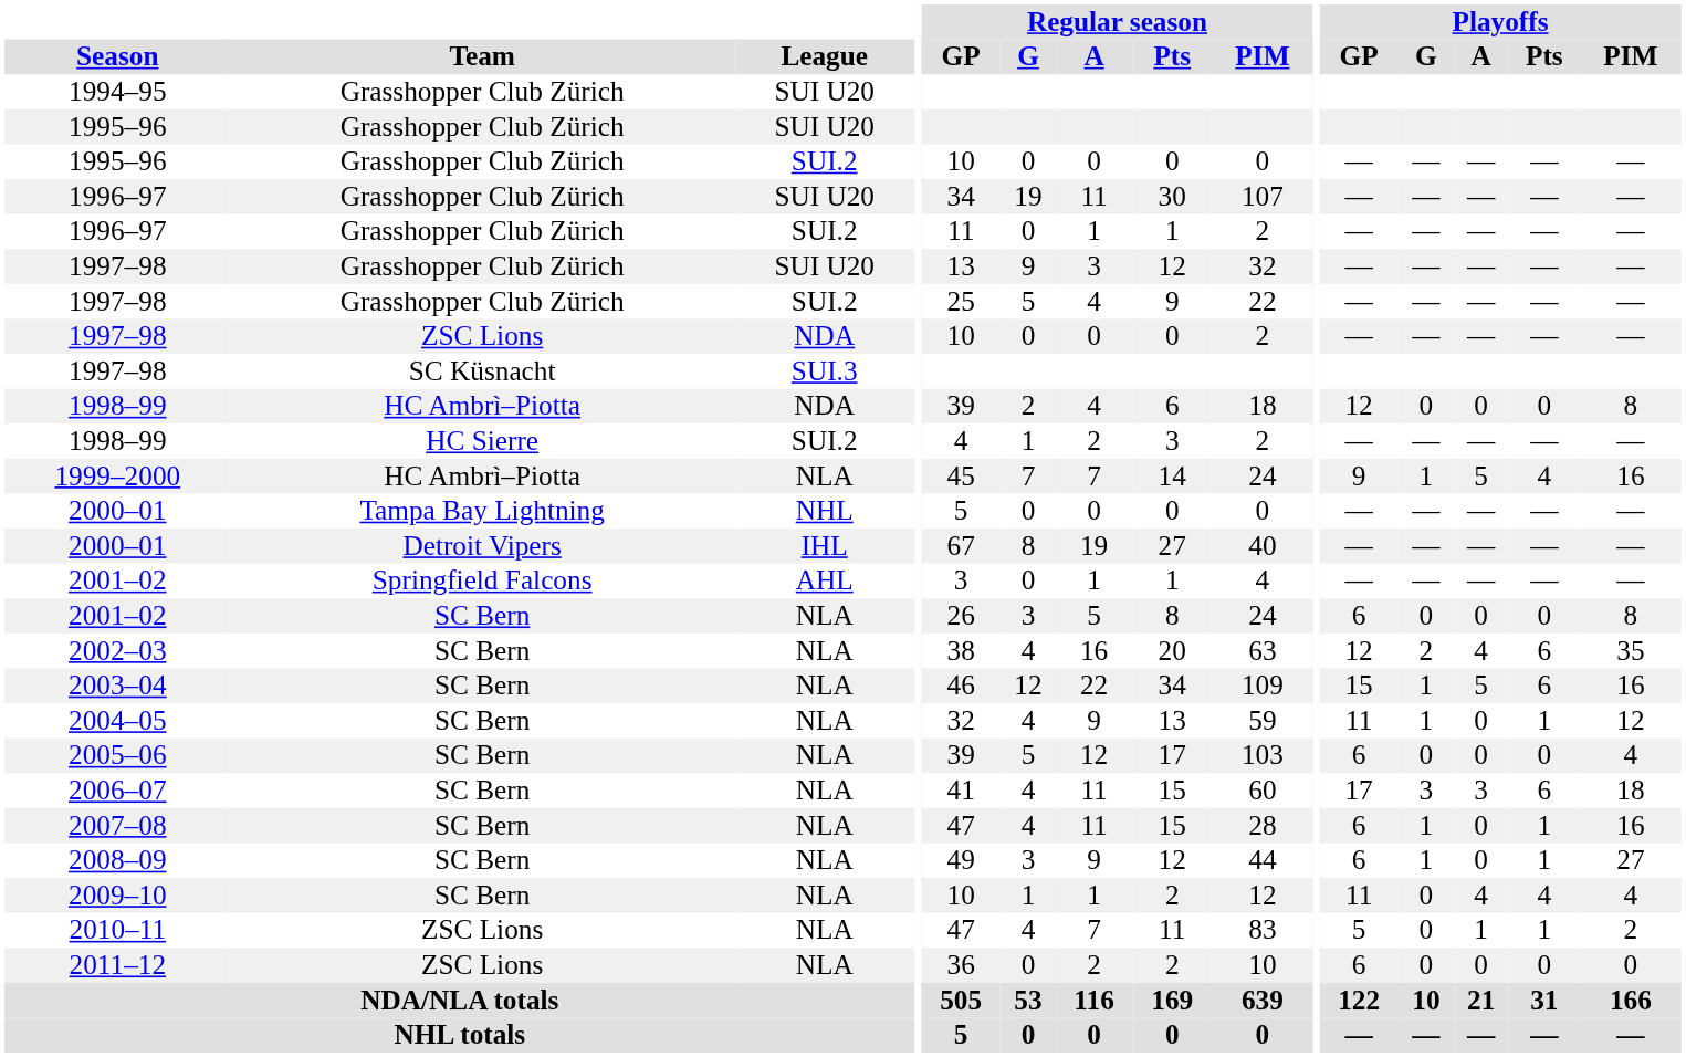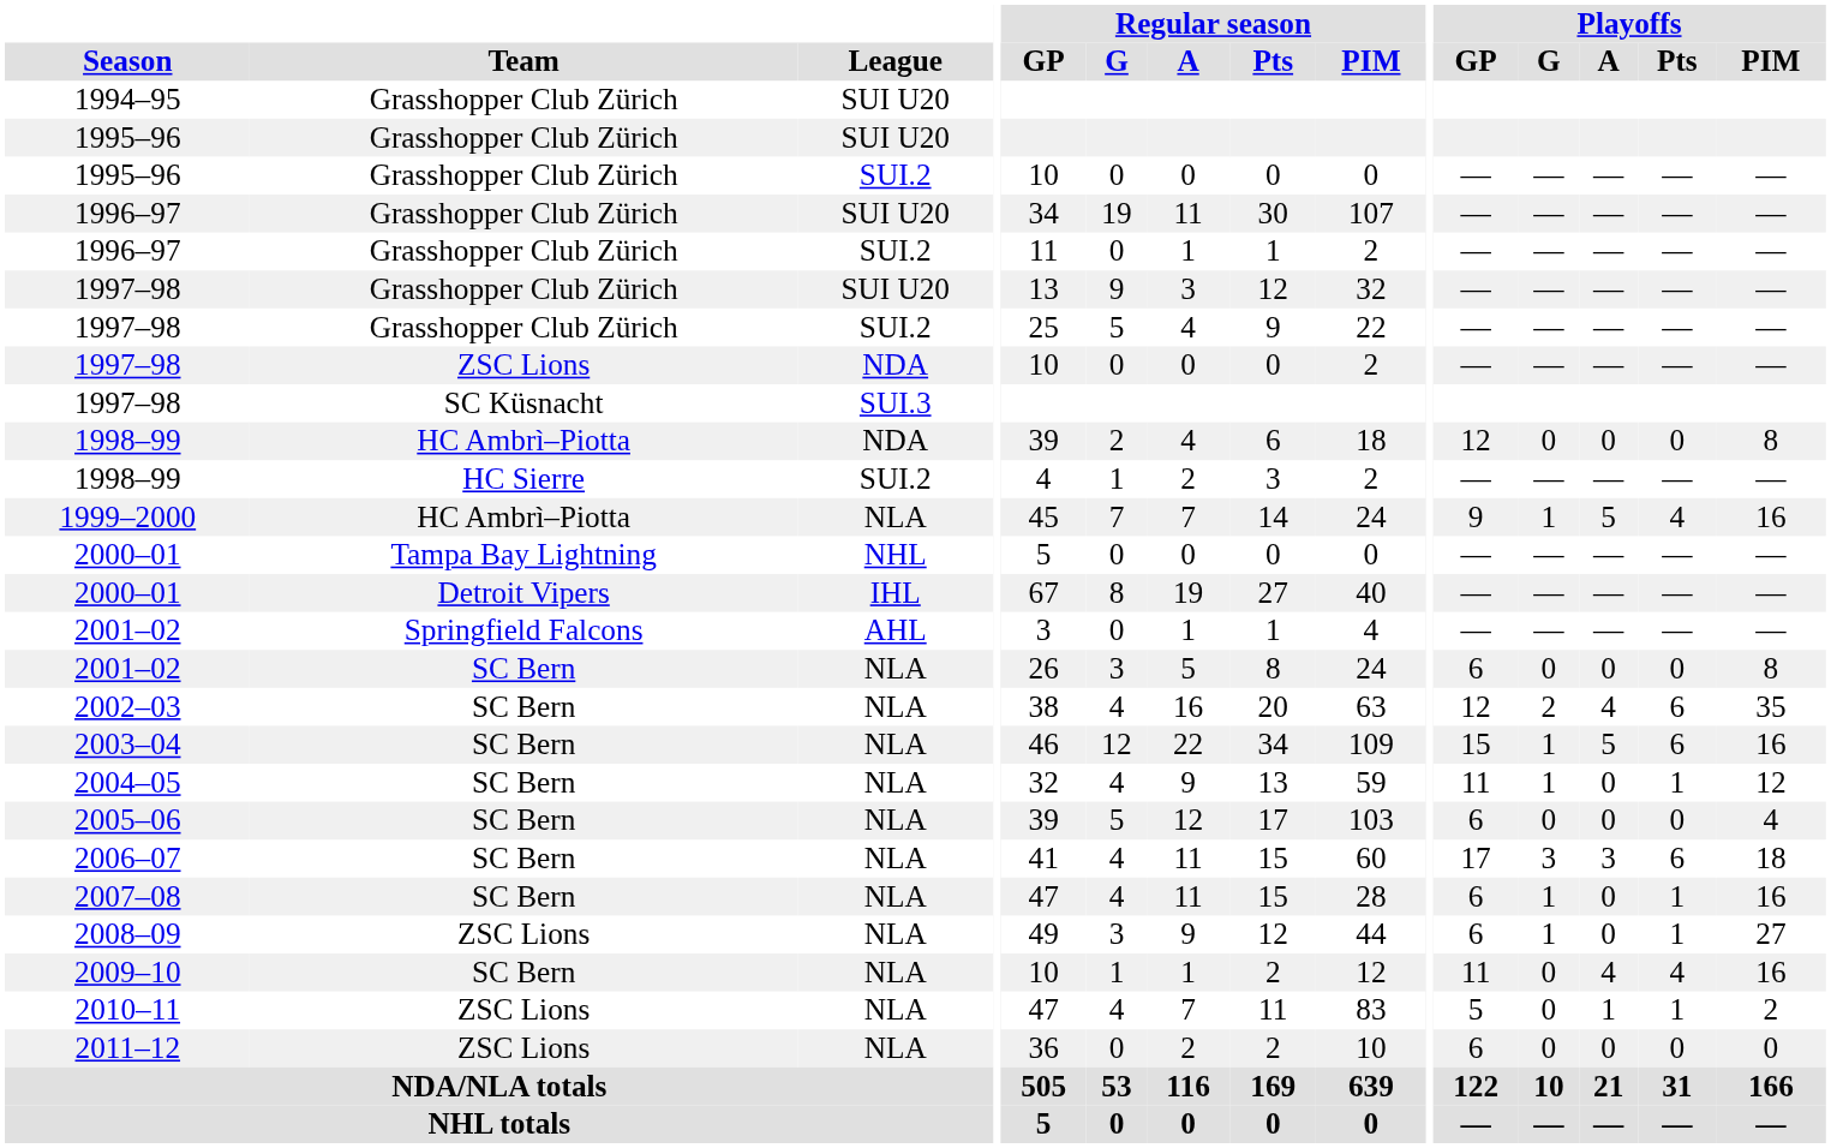 <table border="0" cellpadding="1" cellspacing="0" style="text-align:center; width:60em">
 <tr bgcolor="#e0e0e0">
 <th colspan="3"  bgcolor="#ffffff"></th>
 <th rowspan="99" bgcolor="#ffffff"></th>
 <th colspan="5"><a href='#'>Regular season</a></th>
 <th rowspan="99" bgcolor="#ffffff"></th>
 <th colspan="5"><a href='#'>Playoffs</a></th>
 </tr>
 <tr bgcolor="#e0e0e0">
 <th><a href='#'>Season</a></th>
 <th>Team</th>
 <th>League</th>
 <th>GP</th>
 <th><a href='#'>G</a></th>
 <th><a href='#'>A</a></th>
 <th><a href='#'>Pts</a></th>
 <th><a href='#'>PIM</a></th>
 <th>GP</th>
 <th>G</th>
 <th>A</th>
 <th>Pts</th>
 <th>PIM</th>
 </tr>
 <tr>
 <td>1994–95</td>
 <td>Grasshopper Club Zürich</td>
 <td>SUI U20</td>
 <td></td>
 <td></td>
 <td></td>
 <td></td>
 <td></td>
 <td></td>
 <td></td>
 <td></td>
 <td></td>
 <td></td>
 </tr>
 <tr bgcolor="#f0f0f0">
 <td>1995–96</td>
 <td>Grasshopper Club Zürich</td>
 <td>SUI U20</td>
 <td></td>
 <td></td>
 <td></td>
 <td></td>
 <td></td>
 <td></td>
 <td></td>
 <td></td>
 <td></td>
 <td></td>
 </tr>
 <tr>
 <td>1995–96</td>
 <td>Grasshopper Club Zürich</td>
 <td><a href='#'>SUI.2</a></td>
 <td>10</td>
 <td>0</td>
 <td>0</td>
 <td>0</td>
 <td>0</td>
 <td>—</td>
 <td>—</td>
 <td>—</td>
 <td>—</td>
 <td>—</td>
 </tr>
 <tr bgcolor="#f0f0f0">
 <td>1996–97</td>
 <td>Grasshopper Club Zürich</td>
 <td>SUI U20</td>
 <td>34</td>
 <td>19</td>
 <td>11</td>
 <td>30</td>
 <td>107</td>
 <td>—</td>
 <td>—</td>
 <td>—</td>
 <td>—</td>
 <td>—</td>
 </tr>
 <tr>
 <td>1996–97</td>
 <td>Grasshopper Club Zürich</td>
 <td>SUI.2</td>
 <td>11</td>
 <td>0</td>
 <td>1</td>
 <td>1</td>
 <td>2</td>
 <td>—</td>
 <td>—</td>
 <td>—</td>
 <td>—</td>
 <td>—</td>
 </tr>
 <tr bgcolor="#f0f0f0">
 <td>1997–98</td>
 <td>Grasshopper Club Zürich</td>
 <td>SUI U20</td>
 <td>13</td>
 <td>9</td>
 <td>3</td>
 <td>12</td>
 <td>32</td>
 <td>—</td>
 <td>—</td>
 <td>—</td>
 <td>—</td>
 <td>—</td>
 </tr>
 <tr>
 <td>1997–98</td>
 <td>Grasshopper Club Zürich</td>
 <td>SUI.2</td>
 <td>25</td>
 <td>5</td>
 <td>4</td>
 <td>9</td>
 <td>22</td>
 <td>—</td>
 <td>—</td>
 <td>—</td>
 <td>—</td>
 <td>—</td>
 </tr>
 <tr bgcolor="#f0f0f0">
 <td><a href='#'>1997–98</a></td>
 <td><a href='#'>ZSC Lions</a></td>
 <td><a href='#'>NDA</a></td>
 <td>10</td>
 <td>0</td>
 <td>0</td>
 <td>0</td>
 <td>2</td>
 <td>—</td>
 <td>—</td>
 <td>—</td>
 <td>—</td>
 <td>—</td>
 </tr>
 <tr>
 <td>1997–98</td>
 <td>SC Küsnacht</td>
 <td><a href='#'>SUI.3</a></td>
 <td></td>
 <td></td>
 <td></td>
 <td></td>
 <td></td>
 <td></td>
 <td></td>
 <td></td>
 <td></td>
 <td></td>
 </tr>
 <tr bgcolor="#f0f0f0">
 <td><a href='#'>1998–99</a></td>
 <td><a href='#'>HC Ambrì–Piotta</a></td>
 <td>NDA</td>
 <td>39</td>
 <td>2</td>
 <td>4</td>
 <td>6</td>
 <td>18</td>
 <td>12</td>
 <td>0</td>
 <td>0</td>
 <td>0</td>
 <td>8</td>
 </tr>
 <tr>
 <td>1998–99</td>
 <td><a href='#'>HC Sierre</a></td>
 <td>SUI.2</td>
 <td>4</td>
 <td>1</td>
 <td>2</td>
 <td>3</td>
 <td>2</td>
 <td>—</td>
 <td>—</td>
 <td>—</td>
 <td>—</td>
 <td>—</td>
 </tr>
 <tr bgcolor="#f0f0f0">
 <td><a href='#'>1999–2000</a></td>
 <td>HC Ambrì–Piotta</td>
 <td>NLA</td>
 <td>45</td>
 <td>7</td>
 <td>7</td>
 <td>14</td>
 <td>24</td>
 <td>9</td>
 <td>1</td>
 <td>5</td>
 <td>4</td>
 <td>16</td>
 </tr>
 <tr>
 <td><a href='#'>2000–01</a></td>
 <td><a href='#'>Tampa Bay Lightning</a></td>
 <td><a href='#'>NHL</a></td>
 <td>5</td>
 <td>0</td>
 <td>0</td>
 <td>0</td>
 <td>0</td>
 <td>—</td>
 <td>—</td>
 <td>—</td>
 <td>—</td>
 <td>—</td>
 </tr>
 <tr bgcolor="#f0f0f0">
 <td><a href='#'>2000–01</a></td>
 <td><a href='#'>Detroit Vipers</a></td>
 <td><a href='#'>IHL</a></td>
 <td>67</td>
 <td>8</td>
 <td>19</td>
 <td>27</td>
 <td>40</td>
 <td>—</td>
 <td>—</td>
 <td>—</td>
 <td>—</td>
 <td>—</td>
 </tr>
 <tr>
 <td><a href='#'>2001–02</a></td>
 <td><a href='#'>Springfield Falcons</a></td>
 <td><a href='#'>AHL</a></td>
 <td>3</td>
 <td>0</td>
 <td>1</td>
 <td>1</td>
 <td>4</td>
 <td>—</td>
 <td>—</td>
 <td>—</td>
 <td>—</td>
 <td>—</td>
 </tr>
 <tr bgcolor="#f0f0f0">
 <td><a href='#'>2001–02</a></td>
 <td><a href='#'>SC Bern</a></td>
 <td>NLA</td>
 <td>26</td>
 <td>3</td>
 <td>5</td>
 <td>8</td>
 <td>24</td>
 <td>6</td>
 <td>0</td>
 <td>0</td>
 <td>0</td>
 <td>8</td>
 </tr>
 <tr>
 <td><a href='#'>2002–03</a></td>
 <td>SC Bern</td>
 <td>NLA</td>
 <td>38</td>
 <td>4</td>
 <td>16</td>
 <td>20</td>
 <td>63</td>
 <td>12</td>
 <td>2</td>
 <td>4</td>
 <td>6</td>
 <td>35</td>
 </tr>
 <tr bgcolor="#f0f0f0">
 <td><a href='#'>2003–04</a></td>
 <td>SC Bern</td>
 <td>NLA</td>
 <td>46</td>
 <td>12</td>
 <td>22</td>
 <td>34</td>
 <td>109</td>
 <td>15</td>
 <td>1</td>
 <td>5</td>
 <td>6</td>
 <td>16</td>
 </tr>
 <tr>
 <td><a href='#'>2004–05</a></td>
 <td>SC Bern</td>
 <td>NLA</td>
 <td>32</td>
 <td>4</td>
 <td>9</td>
 <td>13</td>
 <td>59</td>
 <td>11</td>
 <td>1</td>
 <td>0</td>
 <td>1</td>
 <td>12</td>
 </tr>
 <tr bgcolor="#f0f0f0">
 <td><a href='#'>2005–06</a></td>
 <td>SC Bern</td>
 <td>NLA</td>
 <td>39</td>
 <td>5</td>
 <td>12</td>
 <td>17</td>
 <td>103</td>
 <td>6</td>
 <td>0</td>
 <td>0</td>
 <td>0</td>
 <td>4</td>
 </tr>
 <tr>
 <td><a href='#'>2006–07</a></td>
 <td>SC Bern</td>
 <td>NLA</td>
 <td>41</td>
 <td>4</td>
 <td>11</td>
 <td>15</td>
 <td>60</td>
 <td>17</td>
 <td>3</td>
 <td>3</td>
 <td>6</td>
 <td>18</td>
 </tr>
 <tr bgcolor="#f0f0f0">
 <td><a href='#'>2007–08</a></td>
 <td>SC Bern</td>
 <td>NLA</td>
 <td>47</td>
 <td>4</td>
 <td>11</td>
 <td>15</td>
 <td>28</td>
 <td>6</td>
 <td>1</td>
 <td>0</td>
 <td>1</td>
 <td>16</td>
 </tr>
 <tr>
 <td><a href='#'>2008–09</a></td>
-<td>SC Bern</td>
+<td>ZSC Lions</td>
 <td>NLA</td>
 <td>49</td>
 <td>3</td>
 <td>9</td>
 <td>12</td>
 <td>44</td>
 <td>6</td>
 <td>1</td>
 <td>0</td>
 <td>1</td>
 <td>27</td>
 </tr>
 <tr bgcolor="#f0f0f0">
 <td><a href='#'>2009–10</a></td>
 <td>SC Bern</td>
 <td>NLA</td>
 <td>10</td>
 <td>1</td>
 <td>1</td>
 <td>2</td>
 <td>12</td>
 <td>11</td>
 <td>0</td>
 <td>4</td>
 <td>4</td>
-<td>4</td>
+<td>16</td>
 </tr>
 <tr>
 <td><a href='#'>2010–11</a></td>
 <td>ZSC Lions</td>
 <td>NLA</td>
 <td>47</td>
 <td>4</td>
 <td>7</td>
 <td>11</td>
 <td>83</td>
 <td>5</td>
 <td>0</td>
 <td>1</td>
 <td>1</td>
 <td>2</td>
 </tr>
 <tr bgcolor="#f0f0f0">
 <td><a href='#'>2011–12</a></td>
 <td>ZSC Lions</td>
 <td>NLA</td>
 <td>36</td>
 <td>0</td>
 <td>2</td>
 <td>2</td>
 <td>10</td>
 <td>6</td>
 <td>0</td>
 <td>0</td>
 <td>0</td>
 <td>0</td>
 </tr>
 <tr bgcolor="#e0e0e0">
 <th colspan="3">NDA/NLA totals</th>
 <th>505</th>
 <th>53</th>
 <th>116</th>
 <th>169</th>
 <th>639</th>
 <th>122</th>
 <th>10</th>
 <th>21</th>
 <th>31</th>
 <th>166</th>
 </tr>
 <tr bgcolor="#e0e0e0">
 <th colspan="3">NHL totals</th>
 <th>5</th>
 <th>0</th>
 <th>0</th>
 <th>0</th>
 <th>0</th>
 <th>—</th>
 <th>—</th>
 <th>—</th>
 <th>—</th>
 <th>—</th>
 </tr>
 </table>
